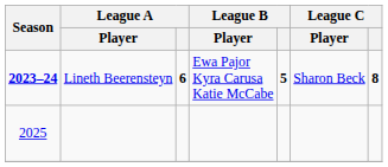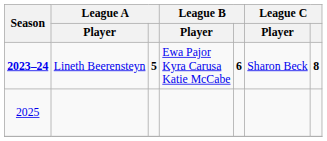 <table class="wikitable sortable" style="font-size:93%; text-align:center; width:;">
 <tr>
 <th rowspan=2>Season</th>
 <th colspan=2>League A</th>
 <th colspan=2>League B</th>
 <th colspan=2>League C</th>
 </tr>
 <tr>
 <th>Player</th>
 <th></th>
 <th>Player</th>
 <th></th>
 <th>Player</th>
 <th></th>
 </tr>
 <tr style=height:4em>
 <td><strong><a href='#'>2023–24</a></strong></td>
 <td align=left> <a href='#'>Lineth Beerensteyn</a></td>
+<td><strong>5</strong></td>
+<td align=left> <a href='#'>Ewa Pajor</a><br> <a href='#'>Kyra Carusa</a><br> <a href='#'>Katie McCabe</a></td>
 <td><strong>6</strong></td>
-<td align=left> <a href='#'>Ewa Pajor</a><br> <a href='#'>Kyra Carusa</a><br> <a href='#'>Katie McCabe</a></td>
-<td><strong>5</strong></td>
 <td align=left> <a href='#'>Sharon Beck</a></td>
 <td><strong>8</strong></td>
 </tr>
 <tr style=height:4em>
 <td><a href='#'>2025</a></td>
 <td></td>
 <td></td>
 <td></td>
 <td></td>
 <td></td>
 <td></td>
 </tr>
 <tr>
 </tr>
 </table>
